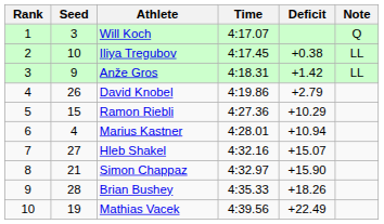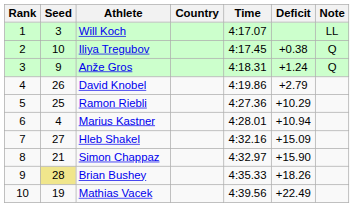 <table class="wikitable sortable" style="text-align:center" width=55%>
 <tr>
 <th>Rank</th>
 <th>Seed</th>
 <th>Athlete</th>
+<th>Country</th>
 <th>Time</th>
 <th>Deficit</th>
 <th>Note</th>
 </tr>
 <tr bgcolor=ccffcc>
 <td>1</td>
 <td>3</td>
 <td align=left><a href='#'>Will Koch</a></td>
+<td align=left></td>
 <td>4:17.07</td>
 <td></td>
-<td>Q</td>
+<td>LL</td>
 </tr>
 <tr bgcolor=ccffcc>
 <td>2</td>
 <td>10</td>
 <td align=left><a href='#'>Iliya Tregubov</a></td>
+<td align=left></td>
 <td>4:17.45</td>
 <td>+0.38</td>
-<td>LL</td>
+<td>Q</td>
 </tr>
 <tr bgcolor=ccffcc>
 <td>3</td>
 <td>9</td>
 <td align=left><a href='#'>Anže Gros</a></td>
+<td align=left></td>
 <td>4:18.31</td>
-<td>+1.42</td>
-<td>LL</td>
+<td>+1.24</td>
+<td>Q</td>
 </tr>
 <tr>
 <td>4</td>
 <td>26</td>
 <td align=left><a href='#'>David Knobel</a></td>
+<td align=left></td>
 <td>4:19.86</td>
 <td>+2.79</td>
 <td></td>
 </tr>
 <tr>
 <td>5</td>
-<td>15</td>
+<td>25</td>
 <td align=left><a href='#'>Ramon Riebli</a></td>
+<td align=left></td>
 <td>4:27.36</td>
 <td>+10.29</td>
 <td></td>
 </tr>
 <tr>
 <td>6</td>
 <td>4</td>
 <td align=left><a href='#'>Marius Kastner</a></td>
+<td align=left></td>
 <td>4:28.01</td>
 <td>+10.94</td>
 <td></td>
 </tr>
 <tr>
 <td>7</td>
 <td>27</td>
 <td align=left><a href='#'>Hleb Shakel</a></td>
+<td align=left></td>
 <td>4:32.16</td>
-<td>+15.07</td>
+<td>+15.09</td>
 <td></td>
 </tr>
 <tr>
 <td>8</td>
 <td>21</td>
 <td align=left><a href='#'>Simon Chappaz</a></td>
+<td align=left></td>
 <td>4:32.97</td>
 <td>+15.90</td>
 <td></td>
 </tr>
 <tr>
 <td>9</td>
-<td>28</td>
+<td style="background: khaki;">28</td>
 <td align=left><a href='#'>Brian Bushey</a></td>
+<td align=left></td>
 <td>4:35.33</td>
 <td>+18.26</td>
 <td></td>
 </tr>
 <tr>
 <td>10</td>
 <td>19</td>
 <td align=left><a href='#'>Mathias Vacek</a></td>
+<td align=left></td>
 <td>4:39.56</td>
 <td>+22.49</td>
 <td></td>
 </tr>
 </table>
